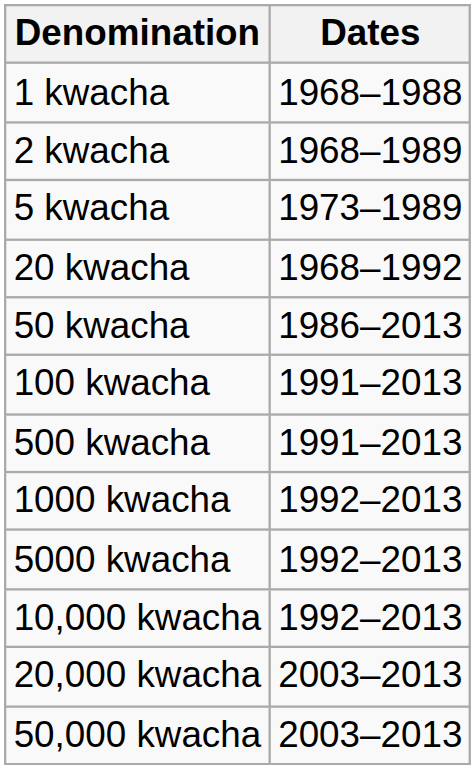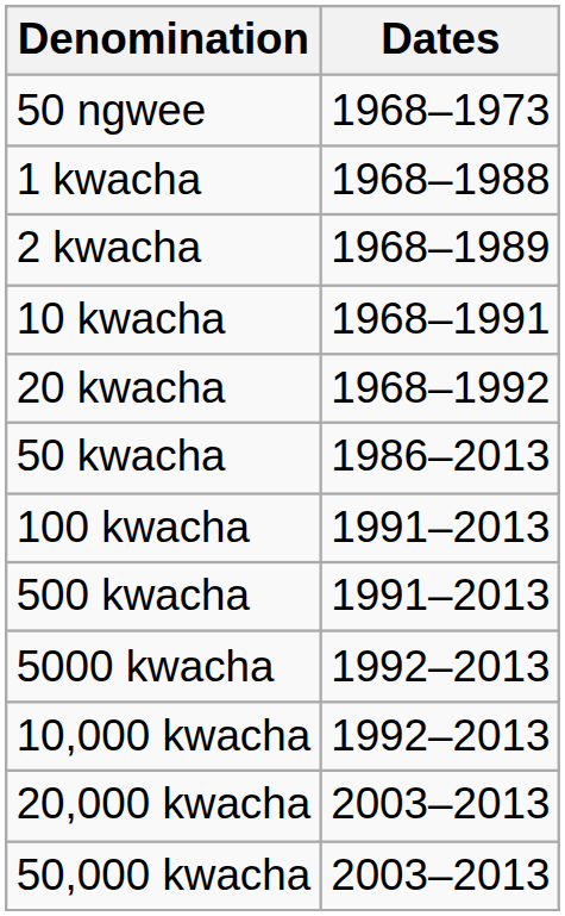 <table class = "wikitable">
 <tr>
 <th>Denomination</th>
 <th>Dates</th>
+</tr>
+<tr>
+<td>50 ngwee</td>
+<td>1968–1973</td>
 </tr>
 <tr>
 <td>1 kwacha</td>
 <td>1968–1988</td>
 </tr>
 <tr>
 <td>2 kwacha</td>
 <td>1968–1989</td>
 </tr>
 <tr>
-<td>5 kwacha</td>
-<td>1973–1989</td>
+<td>10 kwacha</td>
+<td>1968–1991</td>
 </tr>
 <tr>
 <td>20 kwacha</td>
 <td>1968–1992</td>
 </tr>
 <tr>
 <td>50 kwacha</td>
 <td>1986–2013</td>
 </tr>
 <tr>
 <td>100 kwacha</td>
 <td>1991–2013</td>
 </tr>
 <tr>
 <td>500 kwacha</td>
 <td>1991–2013</td>
 </tr>
 <tr>
-<td>1000 kwacha</td>
-<td>1992–2013</td>
-</tr>
-<tr>
 <td>5000 kwacha</td>
 <td>1992–2013</td>
 </tr>
 <tr>
 <td>10,000 kwacha</td>
 <td>1992–2013</td>
 </tr>
 <tr>
 <td>20,000 kwacha</td>
 <td>2003–2013</td>
 </tr>
 <tr>
 <td>50,000 kwacha</td>
 <td>2003–2013</td>
 </tr>
 </table>
